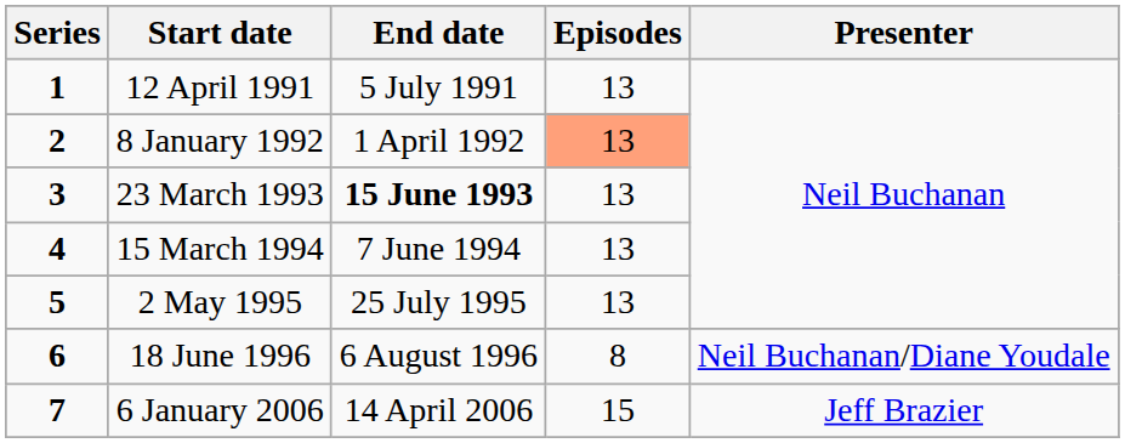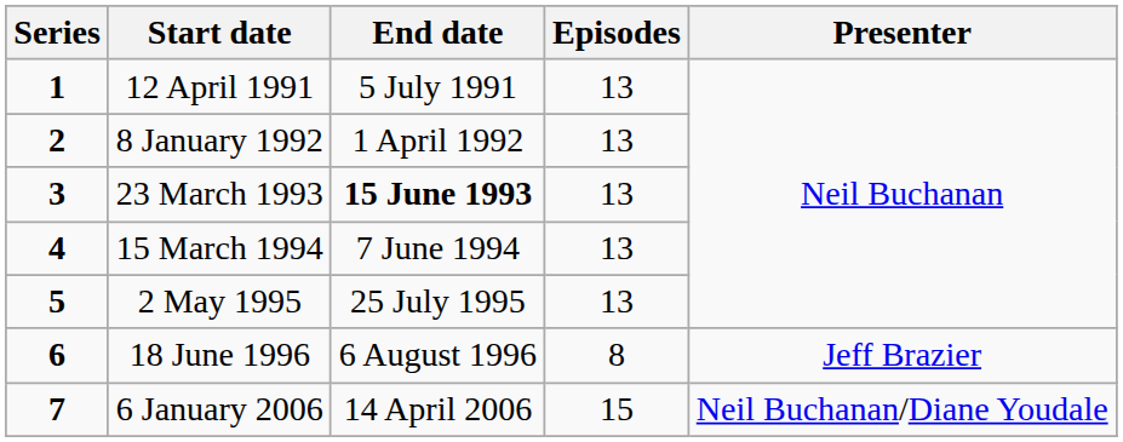 <table class="wikitable" style="text-align:center;">
 <tr>
 <th>Series</th>
 <th>Start date</th>
 <th>End date</th>
 <th>Episodes</th>
 <th>Presenter</th>
 </tr>
 <tr>
 <td><strong>1</strong></td>
 <td>12 April 1991</td>
 <td>5 July 1991</td>
 <td>13</td>
 <td rowspan="5"><a href='#'>Neil Buchanan</a></td>
 </tr>
 <tr>
 <td><strong>2</strong></td>
 <td>8 January 1992</td>
 <td>1 April 1992</td>
-<td style="background: lightsalmon;">13</td>
+<td>13</td>
 </tr>
 <tr>
 <td><strong>3</strong></td>
 <td>23 March 1993</td>
 <td><strong>15 June 1993</strong></td>
 <td>13</td>
 </tr>
 <tr>
 <td><strong>4</strong></td>
 <td>15 March 1994</td>
 <td>7 June 1994</td>
 <td>13</td>
 </tr>
 <tr>
 <td><strong>5</strong></td>
 <td>2 May 1995</td>
 <td>25 July 1995</td>
 <td>13</td>
 </tr>
 <tr>
 <td><strong>6</strong></td>
 <td>18 June 1996</td>
 <td>6 August 1996</td>
 <td>8</td>
-<td><a href='#'>Neil Buchanan</a>/<a href='#'>Diane Youdale</a></td>
+<td><a href='#'>Jeff Brazier</a></td>
 </tr>
 <tr>
 <td><strong>7</strong></td>
 <td>6 January 2006</td>
 <td>14 April 2006</td>
 <td>15</td>
-<td><a href='#'>Jeff Brazier</a></td>
+<td><a href='#'>Neil Buchanan</a>/<a href='#'>Diane Youdale</a></td>
 </tr>
 </table>
